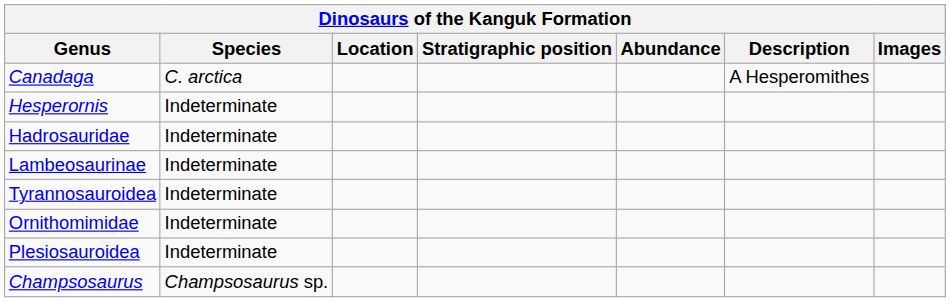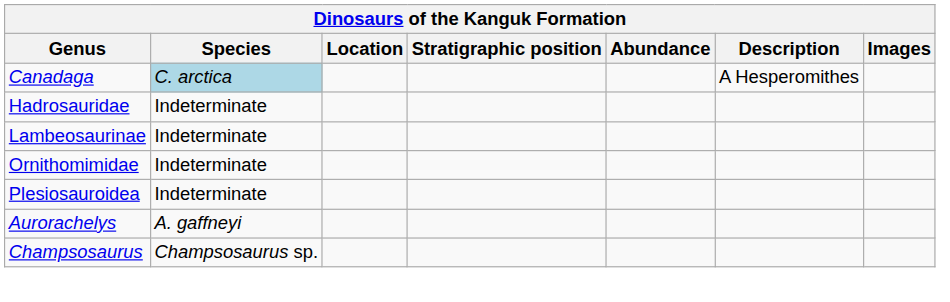 <table class="wikitable" align="center">
 <tr>
 <th colspan="7" align="center"><strong><a href='#'>Dinosaurs</a> of the Kanguk Formation</strong></th>
 </tr>
 <tr>
 <th>Genus</th>
 <th>Species</th>
 <th>Location</th>
 <th>Stratigraphic position</th>
 <th>Abundance</th>
 <th>Description</th>
 <th>Images</th>
 </tr>
 <tr>
 <td><em><a href='#'>Canadaga</a></em></td>
-<td><em>C. arctica</em></td>
+<td style="background: lightblue;"><em>C. arctica</em></td>
 <td></td>
 <td></td>
 <td></td>
 <td>A Hesperomithes</td>
-<td></td>
-</tr>
-<tr>
-<td><em><a href='#'>Hesperornis</a></em></td>
-<td>Indeterminate</td>
-<td></td>
-<td></td>
-<td></td>
-<td></td>
 <td></td>
 </tr>
 <tr>
 <td><a href='#'>Hadrosauridae</a></td>
 <td>Indeterminate</td>
 <td></td>
 <td></td>
 <td></td>
 <td></td>
 <td></td>
 </tr>
 <tr>
 <td><a href='#'>Lambeosaurinae</a></td>
-<td>Indeterminate</td>
-<td></td>
-<td></td>
-<td></td>
-<td></td>
-<td></td>
-</tr>
-<tr>
-<td><a href='#'>Tyrannosauroidea</a></td>
 <td>Indeterminate</td>
 <td></td>
 <td></td>
 <td></td>
 <td></td>
 <td></td>
 </tr>
 <tr>
 <td><a href='#'>Ornithomimidae</a></td>
 <td>Indeterminate</td>
 <td></td>
 <td></td>
 <td></td>
 <td></td>
 <td></td>
 </tr>
 <tr>
 <td><a href='#'>Plesiosauroidea</a></td>
 <td>Indeterminate</td>
 <td></td>
 <td></td>
 <td></td>
 <td></td>
 <td></td>
 </tr>
 <tr>
+<td><em><a href='#'>Aurorachelys</a></em></td>
+<td><em>A. gaffneyi</em></td>
+<td></td>
+<td></td>
+<td></td>
+<td></td>
+<td></td>
+</tr>
+<tr>
 <td><em><a href='#'>Champsosaurus</a></em></td>
 <td><em>Champsosaurus</em> sp.</td>
 <td></td>
 <td></td>
 <td></td>
 <td></td>
 <td></td>
 </tr>
 </table>
